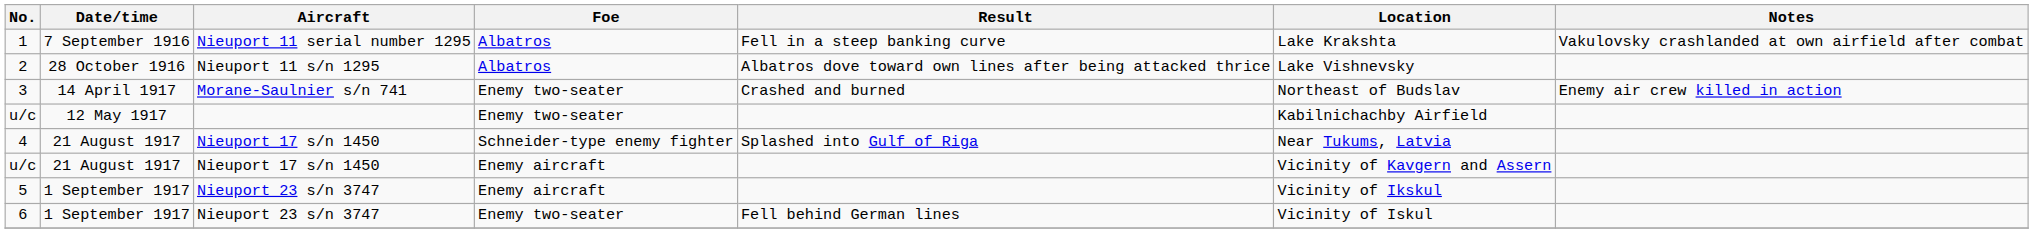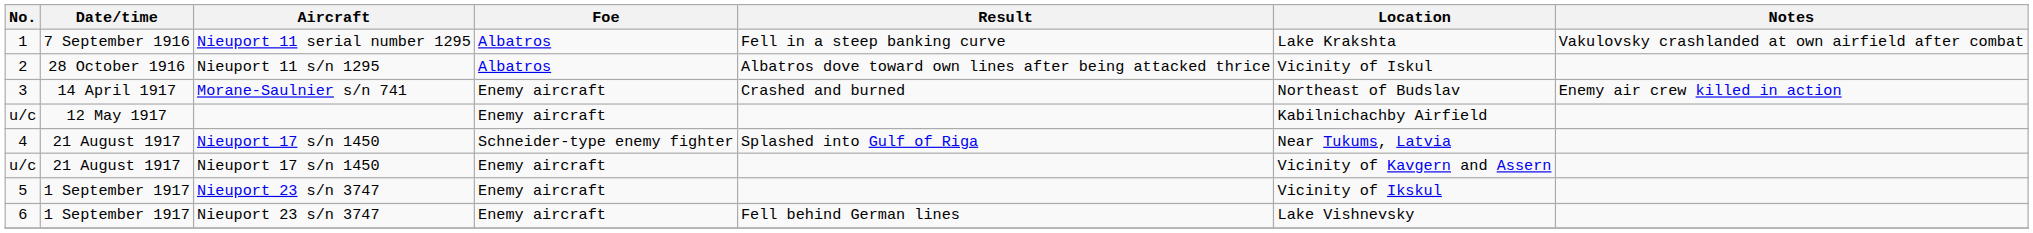 <table class="wikitable" border="1" style="margin: 1em auto 1em auto">
 <tr>
 <th>No.</th>
 <th>Date/time</th>
 <th>Aircraft</th>
 <th>Foe</th>
 <th>Result</th>
 <th>Location</th>
 <th>Notes</th>
 </tr>
 <tr>
 <td align="center">1</td>
 <td align="center">7 September 1916</td>
 <td><a href='#'>Nieuport 11</a> serial number 1295</td>
 <td><a href='#'>Albatros</a></td>
 <td>Fell in a steep banking curve</td>
 <td>Lake Krakshta</td>
 <td>Vakulovsky crashlanded at own airfield after combat</td>
 </tr>
 <tr>
 <td align="center">2</td>
 <td align="center">28 October 1916</td>
 <td>Nieuport 11 s/n 1295</td>
 <td><a href='#'>Albatros</a></td>
 <td>Albatros dove toward own lines after being attacked thrice</td>
-<td>Lake Vishnevsky</td>
+<td>Vicinity of Iskul</td>
 <td></td>
 </tr>
 <tr>
 <td align="center">3</td>
 <td align="center">14 April 1917</td>
 <td><a href='#'>Morane-Saulnier</a> s/n 741</td>
-<td>Enemy two-seater</td>
+<td>Enemy aircraft</td>
 <td>Crashed and burned</td>
 <td>Northeast of Budslav</td>
 <td>Enemy air crew <a href='#'>killed in action</a></td>
 </tr>
 <tr>
 <td align="center">u/c</td>
 <td align="center">12 May 1917</td>
 <td></td>
-<td>Enemy two-seater</td>
+<td>Enemy aircraft</td>
 <td></td>
 <td>Kabilnichachby Airfield</td>
 <td></td>
 </tr>
 <tr>
 <td align="center">4</td>
 <td align="center">21 August 1917</td>
 <td><a href='#'>Nieuport 17</a> s/n 1450</td>
 <td>Schneider-type enemy fighter</td>
 <td>Splashed into <a href='#'>Gulf of Riga</a></td>
 <td>Near <a href='#'>Tukums</a>, <a href='#'>Latvia</a></td>
 <td></td>
 </tr>
 <tr>
 <td align="center">u/c</td>
 <td align="center">21 August 1917</td>
 <td>Nieuport 17 s/n 1450</td>
 <td>Enemy aircraft</td>
 <td></td>
 <td>Vicinity of <a href='#'>Kavgern</a> and <a href='#'>Assern</a></td>
 <td></td>
 </tr>
 <tr>
 <td align="center">5</td>
 <td align="center">1 September 1917</td>
 <td><a href='#'>Nieuport 23</a> s/n 3747</td>
 <td>Enemy aircraft</td>
 <td></td>
 <td>Vicinity of <a href='#'>Ikskul</a></td>
 <td></td>
 </tr>
 <tr>
 <td align="center">6</td>
 <td align="center">1 September 1917</td>
 <td>Nieuport 23 s/n 3747</td>
-<td>Enemy two-seater</td>
+<td>Enemy aircraft</td>
 <td>Fell behind German lines</td>
-<td>Vicinity of Iskul</td>
+<td>Lake Vishnevsky</td>
 <td></td>
 </tr>
 <tr>
 </tr>
 </table>
